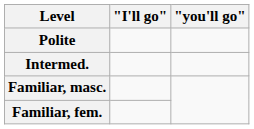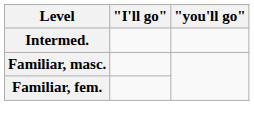 <table class=wikitable>
 <tr>
 <th>Level</th>
 <th>"I'll go"</th>
 <th>"you'll go"</th>
-</tr>
-<tr>
-<th>Polite</th>
-<td></td>
-<td></td>
 </tr>
 <tr>
 <th>Intermed.</th>
 <td></td>
 <td></td>
 </tr>
 <tr>
 <th>Familiar, masc.</th>
 <td></td>
 <td rowspan=2></td>
 </tr>
 <tr>
 <th>Familiar, fem.</th>
 <td></td>
 </tr>
 </table>
